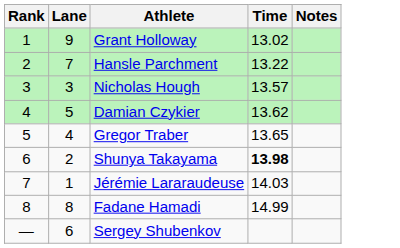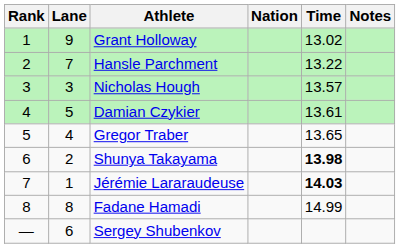 <table class="wikitable sortable" style="text-align:center;">
 <tr>
 <th>Rank</th>
 <th>Lane</th>
 <th>Athlete</th>
+<th>Nation</th>
 <th>Time</th>
 <th>Notes</th>
 </tr>
 <tr bgcolor="#bbf3bb">
 <td>1</td>
 <td>9</td>
 <td align="left"><a href='#'>Grant Holloway</a></td>
+<td align="left"></td>
 <td>13.02</td>
 <td></td>
 </tr>
 <tr bgcolor="#bbf3bb">
 <td>2</td>
 <td>7</td>
 <td align="left"><a href='#'>Hansle Parchment</a></td>
+<td align="left"></td>
 <td>13.22</td>
 <td></td>
 </tr>
 <tr bgcolor="#bbf3bb">
 <td>3</td>
 <td>3</td>
 <td align="left"><a href='#'>Nicholas Hough</a></td>
+<td align="left"></td>
 <td>13.57</td>
 <td></td>
 </tr>
 <tr bgcolor="#bbf3bb">
 <td>4</td>
 <td>5</td>
 <td align="left"><a href='#'>Damian Czykier</a></td>
-<td>13.62</td>
+<td align="left"></td>
+<td>13.61</td>
 <td></td>
 </tr>
 <tr>
 <td>5</td>
 <td>4</td>
 <td align="left"><a href='#'>Gregor Traber</a></td>
+<td align="left"></td>
 <td>13.65</td>
 <td></td>
 </tr>
 <tr>
 <td>6</td>
 <td>2</td>
 <td align="left"><a href='#'>Shunya Takayama</a></td>
+<td align="left"></td>
 <td><strong>13.98</strong></td>
 <td></td>
 </tr>
 <tr>
 <td>7</td>
 <td>1</td>
 <td align="left"><a href='#'>Jérémie Lararaudeuse</a></td>
-<td>14.03</td>
+<td align="left"></td>
+<td><strong>14.03</strong></td>
 <td></td>
 </tr>
 <tr>
 <td>8</td>
 <td>8</td>
 <td align="left"><a href='#'>Fadane Hamadi</a></td>
+<td align="left"></td>
 <td>14.99</td>
 <td></td>
 </tr>
 <tr>
 <td data-sort-value=9>—</td>
 <td>6</td>
 <td align="left"><a href='#'>Sergey Shubenkov</a></td>
+<td align="left"></td>
 <td data-sort-value=99.99></td>
 <td></td>
 </tr>
 </table>
